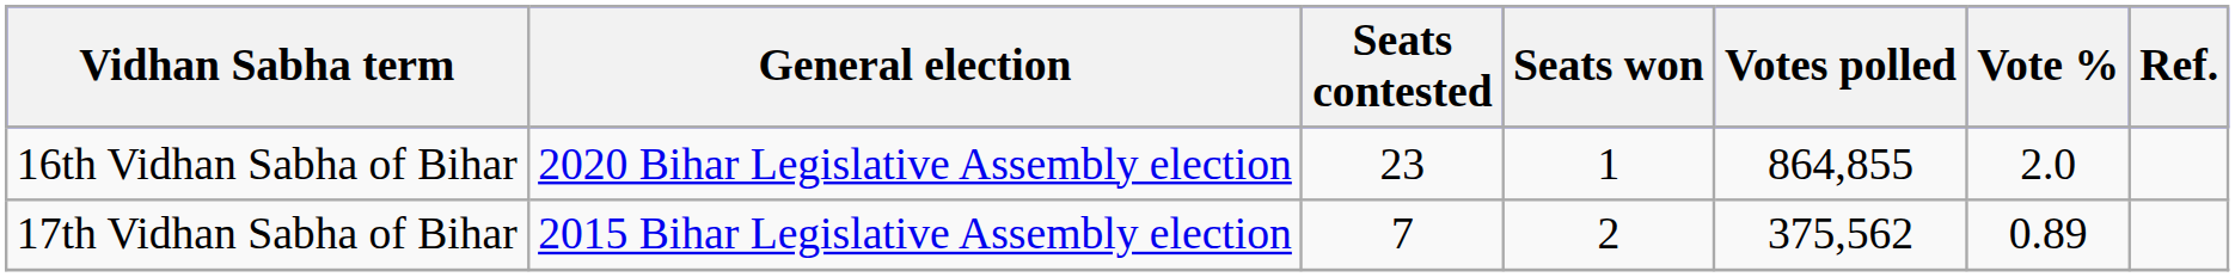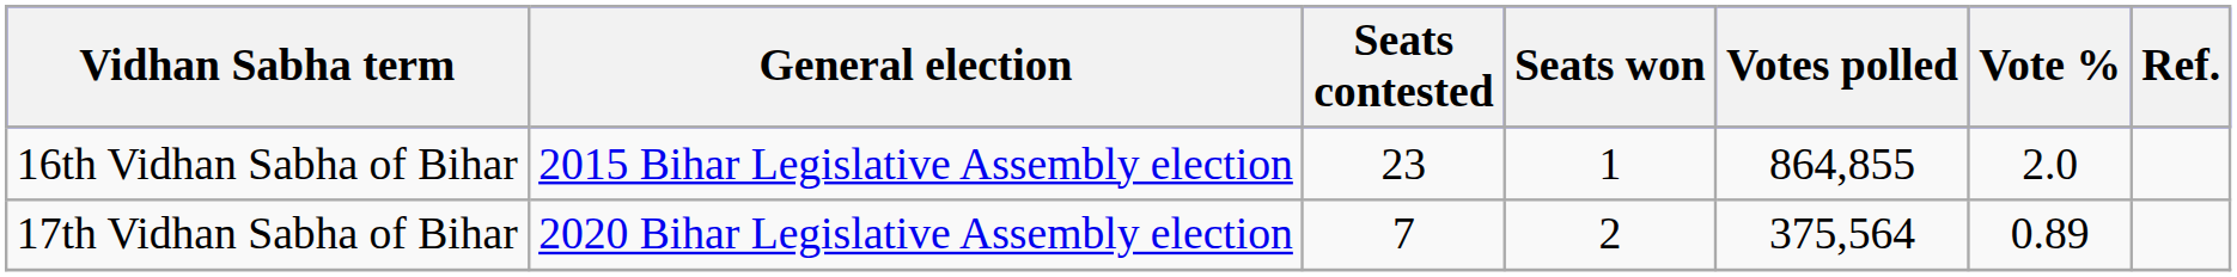 <table class="wikitable sortable" style="text-align:center;">
 <tr style="background:#00f;">
 <th>Vidhan Sabha term</th>
 <th>General election</th>
 <th>Seats<br>contested</th>
 <th>Seats won</th>
 <th>Votes polled</th>
 <th>Vote %</th>
 <th>Ref.</th>
 </tr>
 <tr>
 <td>16th Vidhan Sabha of Bihar</td>
-<td><a href='#'>2020 Bihar Legislative Assembly election</a></td>
+<td><a href='#'>2015 Bihar Legislative Assembly election</a></td>
 <td>23</td>
 <td>1</td>
 <td>864,855</td>
 <td>2.0</td>
 <td></td>
 </tr>
 <tr>
 <td>17th Vidhan Sabha of Bihar</td>
-<td><a href='#'>2015 Bihar Legislative Assembly election</a></td>
+<td><a href='#'>2020 Bihar Legislative Assembly election</a></td>
 <td>7</td>
 <td>2</td>
-<td>375,562</td>
+<td>375,564</td>
 <td>0.89</td>
 <td></td>
 </tr>
 <tr>
 </tr>
 </table>
